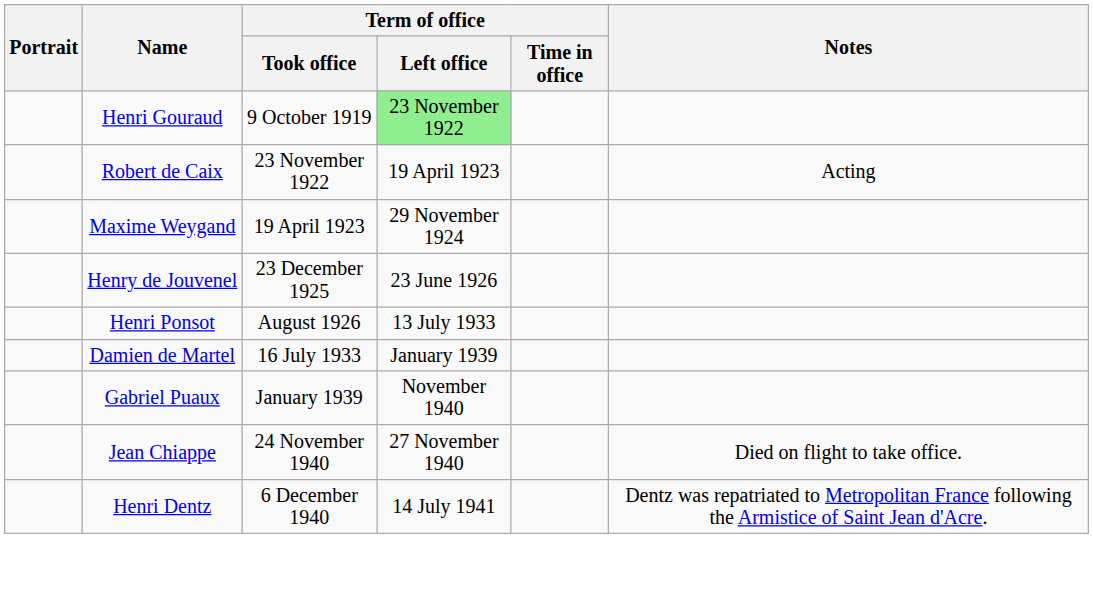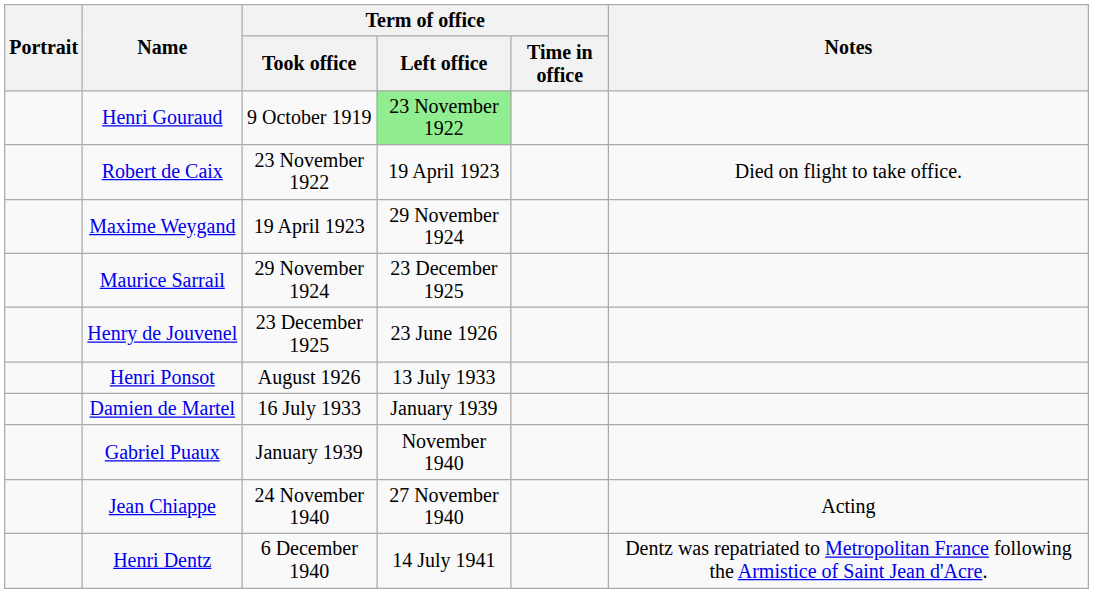 <table class="wikitable" style="text-align:center;">
 <tr>
 <th rowspan=2>Portrait</th>
 <th width=120 rowspan=2>Name</th>
 <th colspan=3>Term of office</th>
 <th rowspan=2>Notes</th>
 </tr>
 <tr>
 <th>Took office</th>
 <th>Left office</th>
 <th>Time in office</th>
 </tr>
 <tr>
 <td></td>
 <td><a href='#'>Henri Gouraud</a></td>
 <td>9 October 1919</td>
 <td style="background: lightgreen;">23 November 1922</td>
 <td></td>
 <td></td>
 </tr>
 <tr>
 <td></td>
 <td><a href='#'>Robert de Caix</a></td>
 <td>23 November 1922</td>
 <td>19 April 1923</td>
 <td></td>
-<td>Acting</td>
+<td>Died on flight to take office.</td>
 </tr>
 <tr>
 <td></td>
 <td><a href='#'>Maxime Weygand</a></td>
 <td>19 April 1923</td>
 <td>29 November 1924</td>
+<td></td>
+<td></td>
+</tr>
+<tr>
+<td></td>
+<td><a href='#'>Maurice Sarrail</a></td>
+<td>29 November 1924</td>
+<td>23 December 1925</td>
 <td></td>
 <td></td>
 </tr>
 <tr>
 <td></td>
 <td><a href='#'>Henry de Jouvenel</a></td>
 <td>23 December 1925</td>
 <td>23 June 1926</td>
 <td></td>
 <td></td>
 </tr>
 <tr>
 <td></td>
 <td><a href='#'>Henri Ponsot</a></td>
 <td>August 1926</td>
 <td>13 July 1933</td>
 <td></td>
 <td></td>
 </tr>
 <tr>
 <td></td>
 <td><a href='#'>Damien de Martel</a></td>
 <td>16 July 1933</td>
 <td>January 1939</td>
 <td></td>
 <td></td>
 </tr>
 <tr>
 <td></td>
 <td><a href='#'>Gabriel Puaux</a></td>
 <td>January 1939</td>
 <td>November 1940</td>
 <td></td>
 <td></td>
 </tr>
 <tr>
 <td></td>
 <td><a href='#'>Jean Chiappe</a></td>
 <td>24 November 1940</td>
 <td>27 November 1940</td>
 <td></td>
-<td>Died on flight to take office.</td>
+<td>Acting</td>
 </tr>
 <tr>
 <td></td>
 <td><a href='#'>Henri Dentz</a></td>
 <td>6 December 1940</td>
 <td>14 July 1941</td>
 <td></td>
 <td>Dentz was repatriated to <a href='#'>Metropolitan France</a> following the <a href='#'>Armistice of Saint Jean d'Acre</a>.</td>
 </tr>
 </table>
